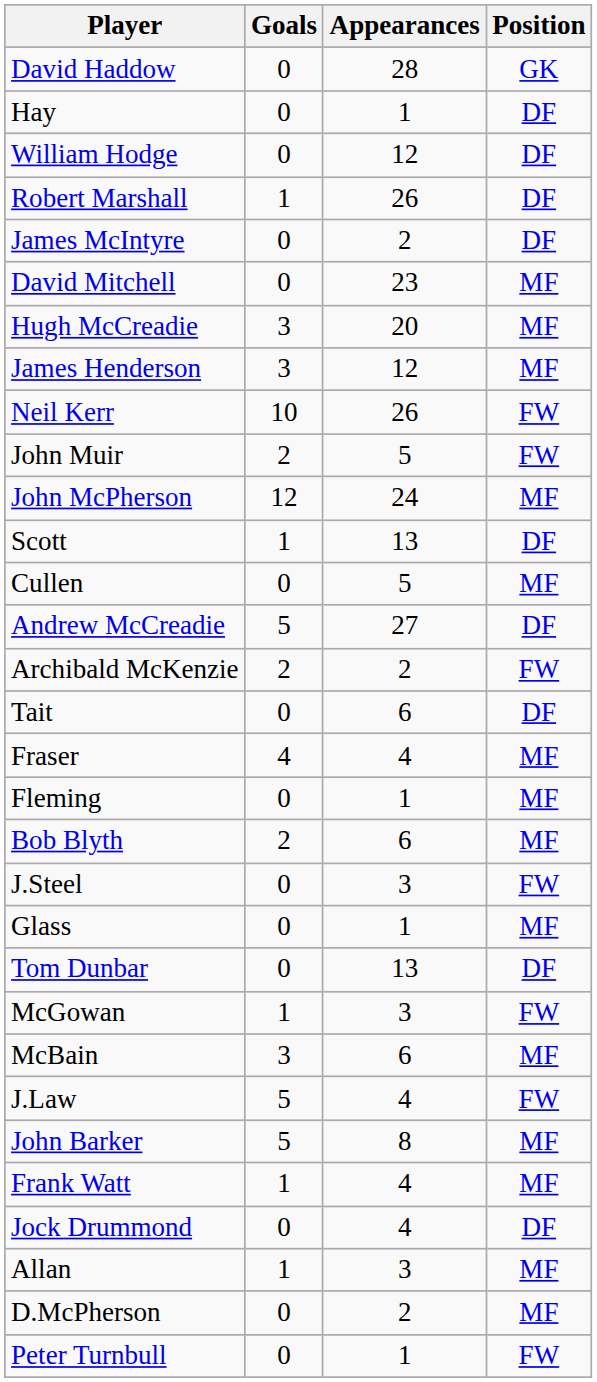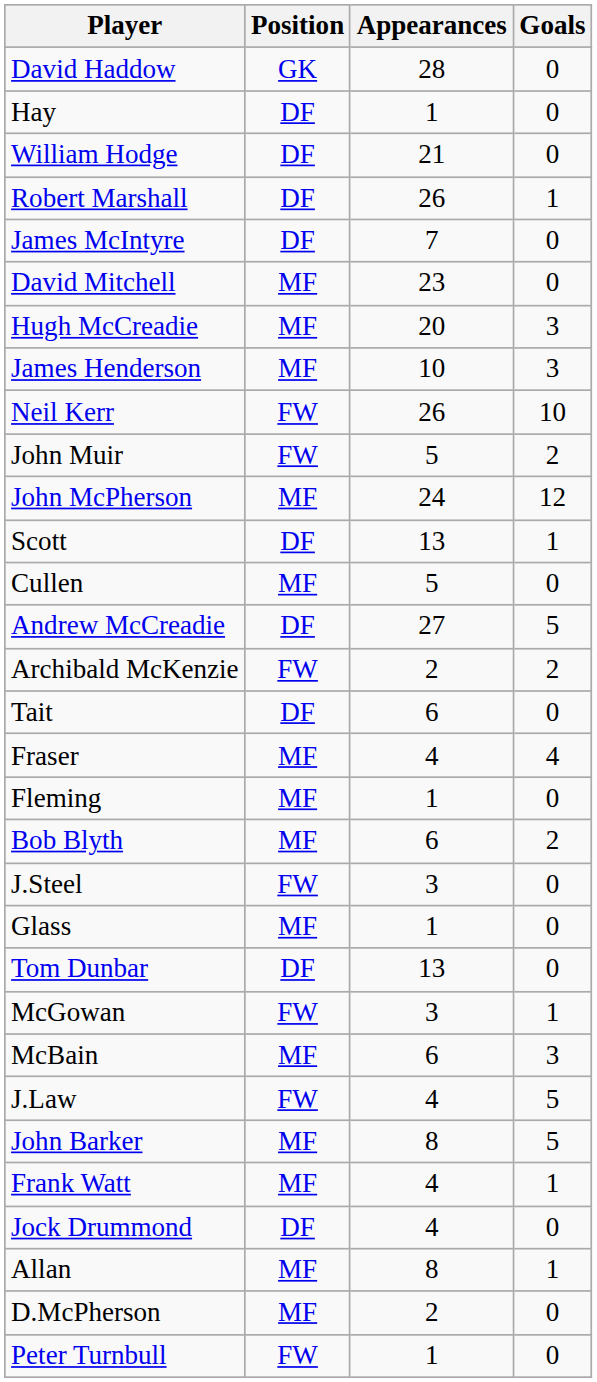 <table class="wikitable sortable" style="text-align: center;">
 <tr>
 <th>Player</th>
+<th>Position</th>
+<th>Appearances</th>
 <th>Goals</th>
-<th>Appearances</th>
-<th>Position</th>
 </tr>
 <tr>
 <td align="left"> <a href='#'>David Haddow</a></td>
+<td><a href='#'>GK</a></td>
+<td>28</td>
 <td>0</td>
-<td>28</td>
-<td><a href='#'>GK</a></td>
 </tr>
 <tr>
 <td align="left"> Hay</td>
+<td><a href='#'>DF</a></td>
+<td>1</td>
 <td>0</td>
-<td>1</td>
-<td><a href='#'>DF</a></td>
 </tr>
 <tr>
 <td align="left"> <a href='#'>William Hodge</a></td>
+<td><a href='#'>DF</a></td>
+<td>21</td>
 <td>0</td>
-<td>12</td>
-<td><a href='#'>DF</a></td>
 </tr>
 <tr>
 <td align="left"> <a href='#'>Robert Marshall</a></td>
+<td><a href='#'>DF</a></td>
+<td>26</td>
 <td>1</td>
-<td>26</td>
-<td><a href='#'>DF</a></td>
 </tr>
 <tr>
 <td align="left"> <a href='#'>James McIntyre</a></td>
+<td><a href='#'>DF</a></td>
+<td>7</td>
 <td>0</td>
-<td>2</td>
-<td><a href='#'>DF</a></td>
 </tr>
 <tr>
 <td align="left"> <a href='#'>David Mitchell</a></td>
+<td><a href='#'>MF</a></td>
+<td>23</td>
 <td>0</td>
-<td>23</td>
-<td><a href='#'>MF</a></td>
 </tr>
 <tr>
 <td align="left"> <a href='#'>Hugh McCreadie</a></td>
+<td><a href='#'>MF</a></td>
+<td>20</td>
 <td>3</td>
-<td>20</td>
-<td><a href='#'>MF</a></td>
 </tr>
 <tr>
 <td align="left"> <a href='#'>James Henderson</a></td>
+<td><a href='#'>MF</a></td>
+<td>10</td>
 <td>3</td>
-<td>12</td>
-<td><a href='#'>MF</a></td>
 </tr>
 <tr>
 <td align="left"> <a href='#'>Neil Kerr</a></td>
+<td><a href='#'>FW</a></td>
+<td>26</td>
 <td>10</td>
-<td>26</td>
-<td><a href='#'>FW</a></td>
 </tr>
 <tr>
 <td align="left"> John Muir</td>
+<td><a href='#'>FW</a></td>
+<td>5</td>
 <td>2</td>
-<td>5</td>
-<td><a href='#'>FW</a></td>
 </tr>
 <tr>
 <td align="left"> <a href='#'>John McPherson</a></td>
+<td><a href='#'>MF</a></td>
+<td>24</td>
 <td>12</td>
-<td>24</td>
-<td><a href='#'>MF</a></td>
 </tr>
 <tr>
 <td align="left"> Scott</td>
+<td><a href='#'>DF</a></td>
+<td>13</td>
 <td>1</td>
-<td>13</td>
-<td><a href='#'>DF</a></td>
 </tr>
 <tr>
 <td align="left"> Cullen</td>
+<td><a href='#'>MF</a></td>
+<td>5</td>
 <td>0</td>
-<td>5</td>
-<td><a href='#'>MF</a></td>
 </tr>
 <tr>
 <td align="left"> <a href='#'>Andrew McCreadie</a></td>
+<td><a href='#'>DF</a></td>
+<td>27</td>
 <td>5</td>
-<td>27</td>
-<td><a href='#'>DF</a></td>
 </tr>
 <tr>
 <td align="left"> Archibald McKenzie</td>
+<td><a href='#'>FW</a></td>
 <td>2</td>
 <td>2</td>
-<td><a href='#'>FW</a></td>
 </tr>
 <tr>
 <td align="left"> Tait</td>
+<td><a href='#'>DF</a></td>
+<td>6</td>
 <td>0</td>
-<td>6</td>
-<td><a href='#'>DF</a></td>
 </tr>
 <tr>
 <td align="left"> Fraser</td>
+<td><a href='#'>MF</a></td>
 <td>4</td>
 <td>4</td>
-<td><a href='#'>MF</a></td>
 </tr>
 <tr>
 <td align="left"> Fleming</td>
+<td><a href='#'>MF</a></td>
+<td>1</td>
 <td>0</td>
-<td>1</td>
-<td><a href='#'>MF</a></td>
 </tr>
 <tr>
 <td align="left"> <a href='#'>Bob Blyth</a></td>
+<td><a href='#'>MF</a></td>
+<td>6</td>
 <td>2</td>
-<td>6</td>
-<td><a href='#'>MF</a></td>
 </tr>
 <tr>
 <td align="left"> J.Steel</td>
+<td><a href='#'>FW</a></td>
+<td>3</td>
 <td>0</td>
-<td>3</td>
-<td><a href='#'>FW</a></td>
 </tr>
 <tr>
 <td align="left"> Glass</td>
+<td><a href='#'>MF</a></td>
+<td>1</td>
 <td>0</td>
-<td>1</td>
-<td><a href='#'>MF</a></td>
 </tr>
 <tr>
 <td align="left"> <a href='#'>Tom Dunbar</a></td>
+<td><a href='#'>DF</a></td>
+<td>13</td>
 <td>0</td>
-<td>13</td>
-<td><a href='#'>DF</a></td>
 </tr>
 <tr>
 <td align="left"> McGowan</td>
+<td><a href='#'>FW</a></td>
+<td>3</td>
 <td>1</td>
-<td>3</td>
-<td><a href='#'>FW</a></td>
 </tr>
 <tr>
 <td align="left"> McBain</td>
+<td><a href='#'>MF</a></td>
+<td>6</td>
 <td>3</td>
-<td>6</td>
-<td><a href='#'>MF</a></td>
 </tr>
 <tr>
 <td align="left"> J.Law</td>
+<td><a href='#'>FW</a></td>
+<td>4</td>
 <td>5</td>
-<td>4</td>
-<td><a href='#'>FW</a></td>
 </tr>
 <tr>
 <td align="left"> <a href='#'>John Barker</a></td>
+<td><a href='#'>MF</a></td>
+<td>8</td>
 <td>5</td>
-<td>8</td>
-<td><a href='#'>MF</a></td>
 </tr>
 <tr>
 <td align="left"> <a href='#'>Frank Watt</a></td>
+<td><a href='#'>MF</a></td>
+<td>4</td>
 <td>1</td>
-<td>4</td>
-<td><a href='#'>MF</a></td>
 </tr>
 <tr>
 <td align="left"> <a href='#'>Jock Drummond</a></td>
+<td><a href='#'>DF</a></td>
+<td>4</td>
 <td>0</td>
-<td>4</td>
-<td><a href='#'>DF</a></td>
 </tr>
 <tr>
 <td align="left"> Allan</td>
+<td><a href='#'>MF</a></td>
+<td>8</td>
 <td>1</td>
-<td>3</td>
-<td><a href='#'>MF</a></td>
 </tr>
 <tr>
 <td align="left"> D.McPherson</td>
+<td><a href='#'>MF</a></td>
+<td>2</td>
 <td>0</td>
-<td>2</td>
-<td><a href='#'>MF</a></td>
 </tr>
 <tr>
 <td align="left"> <a href='#'>Peter Turnbull</a></td>
+<td><a href='#'>FW</a></td>
+<td>1</td>
 <td>0</td>
-<td>1</td>
-<td><a href='#'>FW</a></td>
 </tr>
 </table>
